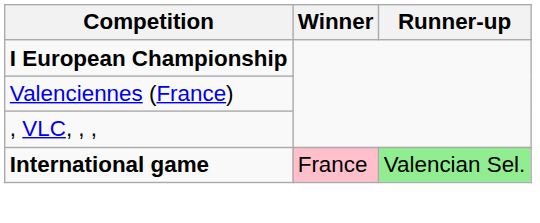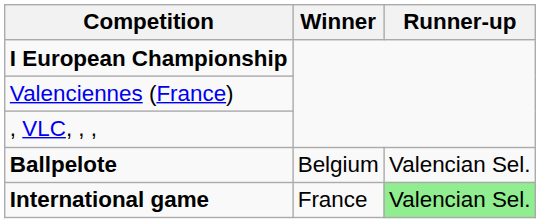 <table class="wikitable">
 <tr>
 <th><strong>Competition</strong></th>
 <th><strong>Winner</strong></th>
 <th><strong>Runner-up</strong></th>
 </tr>
 <tr>
 <td rowspan=1><strong>I European Championship</strong></td>
 </tr>
 <tr>
 <td rowspan=1><a href='#'>Valenciennes</a> (<a href='#'>France</a>)</td>
 </tr>
 <tr>
 <td rowspan=1>,  <a href='#'>VLC</a>, , , </td>
 </tr>
 <tr>
+<td rowspan=1><strong>Ballpelote</strong></td>
+<td>Belgium</td>
+<td>Valencian Sel.</td>
+</tr>
+<tr>
 <td rowspan=1><strong>International game</strong></td>
-<td style="background: pink;">France</td>
+<td>France</td>
 <td style="background: lightgreen;">Valencian Sel.</td>
 </tr>
 </table>
